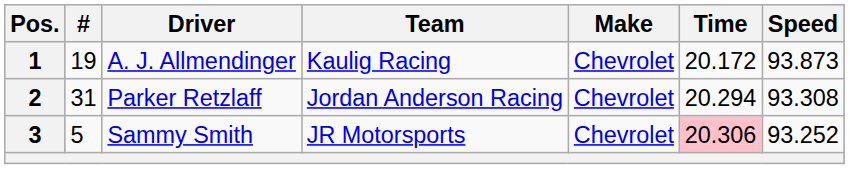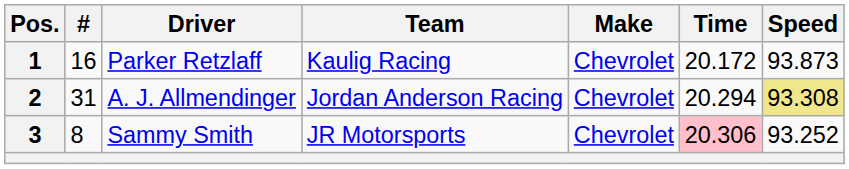 <table class="wikitable" style="font-size:95%">
 <tr>
 <th>Pos.</th>
 <th>#</th>
 <th>Driver</th>
 <th>Team</th>
 <th>Make</th>
 <th>Time</th>
 <th>Speed</th>
 </tr>
 <tr>
 <th>1</th>
-<td>19</td>
-<td><a href='#'>A. J. Allmendinger</a></td>
+<td>16</td>
+<td><a href='#'>Parker Retzlaff</a></td>
 <td><a href='#'>Kaulig Racing</a></td>
 <td><a href='#'>Chevrolet</a></td>
 <td>20.172</td>
 <td>93.873</td>
 </tr>
 <tr>
 <th>2</th>
 <td>31</td>
-<td><a href='#'>Parker Retzlaff</a></td>
+<td><a href='#'>A. J. Allmendinger</a></td>
 <td><a href='#'>Jordan Anderson Racing</a></td>
 <td><a href='#'>Chevrolet</a></td>
 <td>20.294</td>
-<td>93.308</td>
+<td style="background: khaki;">93.308</td>
 </tr>
 <tr>
 <th>3</th>
-<td>5</td>
+<td>8</td>
 <td><a href='#'>Sammy Smith</a></td>
 <td><a href='#'>JR Motorsports</a></td>
 <td><a href='#'>Chevrolet</a></td>
 <td style="background: pink;">20.306</td>
 <td>93.252</td>
 </tr>
 <tr>
 <th colspan="7"></th>
 </tr>
 </table>
